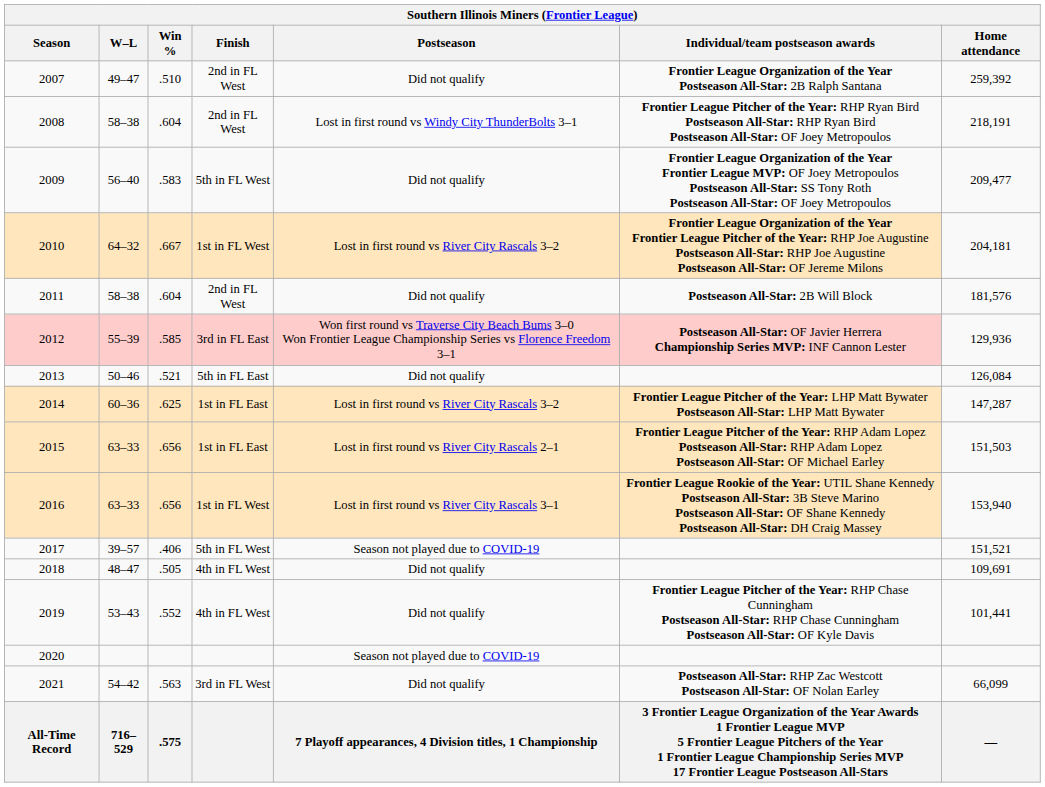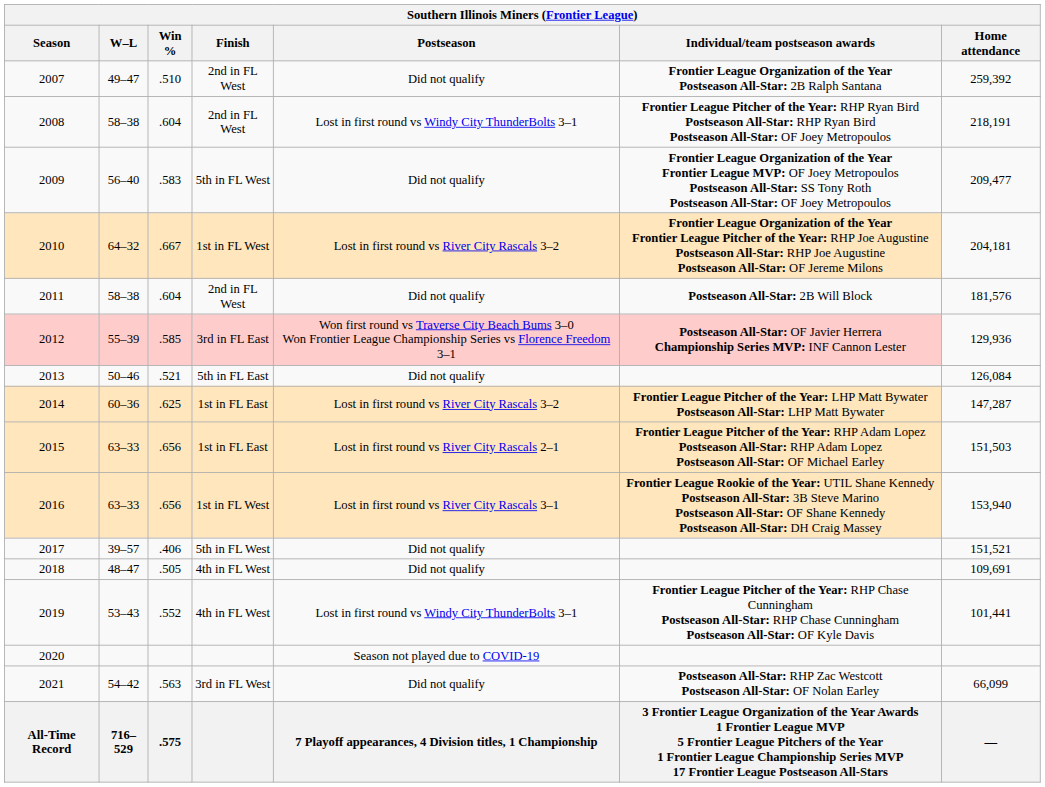 <table class="wikitable" style="text-align:center; font-size:95%">
 <tr>
 <th colspan="7" align="center">Southern Illinois Miners (<a href='#'>Frontier League</a>)</th>
 </tr>
 <tr>
 <th>Season</th>
 <th>W–L</th>
 <th>Win %</th>
 <th>Finish</th>
 <th>Postseason</th>
 <th>Individual/team postseason awards</th>
 <th>Home attendance</th>
 </tr>
 <tr>
 <td align="center">2007</td>
 <td align="center">49–47</td>
 <td align="center">.510</td>
 <td align="center">2nd in FL West</td>
 <td align="center">Did not qualify</td>
 <td><strong>Frontier League Organization of the Year</strong><br><strong>Postseason All-Star:</strong> 2B Ralph Santana</td>
 <td>259,392</td>
 </tr>
 <tr>
 <td align="center">2008</td>
 <td align="center">58–38</td>
 <td align="center">.604</td>
 <td align="center">2nd in FL West</td>
 <td align="center">Lost in first round vs <a href='#'>Windy City ThunderBolts</a> 3–1</td>
 <td align="center"><strong>Frontier League Pitcher of the Year:</strong> RHP Ryan Bird<br><strong>Postseason All-Star:</strong> RHP Ryan Bird<br><strong>Postseason All-Star:</strong> OF Joey Metropoulos</td>
 <td>218,191</td>
 </tr>
 <tr>
 <td align="center">2009</td>
 <td align="center">56–40</td>
 <td align="center">.583</td>
 <td align="center">5th in FL West</td>
 <td align="center">Did not qualify</td>
 <td align="center"><strong>Frontier League Organization of the Year</strong><br><strong>Frontier League MVP:</strong> OF Joey Metropoulos<br><strong>Postseason All-Star:</strong> SS Tony Roth<br><strong>Postseason All-Star:</strong> OF Joey Metropoulos</td>
 <td>209,477</td>
 </tr>
 <tr>
 <td align="center" style="background: #FFE6BD">2010</td>
 <td align="center" style="background: #FFE6BD">64–32</td>
 <td align="center" style="background: #FFE6BD">.667</td>
 <td align="center" style="background: #FFE6BD">1st in FL West</td>
 <td align="center" style="background: #FFE6BD">Lost in first round vs <a href='#'>River City Rascals</a> 3–2</td>
 <td align="center" style="background: #FFE6BD"><strong>Frontier League Organization of the Year</strong><br><strong>Frontier League Pitcher of the Year:</strong> RHP Joe Augustine<br><strong>Postseason All-Star:</strong> RHP Joe Augustine<br><strong>Postseason All-Star:</strong> OF Jereme Milons</td>
 <td>204,181</td>
 </tr>
 <tr>
 <td align="center">2011</td>
 <td align="center">58–38</td>
 <td align="center">.604</td>
 <td align="center">2nd in FL West</td>
 <td align="center">Did not qualify</td>
 <td align="center"><strong>Postseason All-Star:</strong> 2B Will Block</td>
 <td>181,576</td>
 </tr>
 <tr>
 <td align="center" style="background: #FFCCCC">2012</td>
 <td align="center" style="background: #FFCCCC">55–39</td>
 <td align="center" style="background: #FFCCCC">.585</td>
 <td align="center" style="background: #FFCCCC">3rd in FL East</td>
 <td align="center" style="background: #FFCCCC">Won first round vs <a href='#'>Traverse City Beach Bums</a> 3–0<br> Won Frontier League Championship Series vs <a href='#'>Florence Freedom</a> 3–1</td>
 <td align="center" style="background: #FFCCCC"><strong>Postseason All-Star:</strong> OF Javier Herrera<br><strong>Championship Series MVP:</strong> INF Cannon Lester</td>
 <td>129,936</td>
 </tr>
 <tr>
 <td align="center">2013</td>
 <td align="center">50–46</td>
 <td align="center">.521</td>
 <td align="center">5th in FL East</td>
 <td align="center">Did not qualify</td>
 <td></td>
 <td>126,084</td>
 </tr>
 <tr>
 <td align="center" style="background: #FFE6BD">2014</td>
 <td align="center" style="background: #FFE6BD">60–36</td>
 <td align="center" style="background: #FFE6BD">.625</td>
 <td align="center" style="background: #FFE6BD">1st in FL East</td>
 <td align="center" style="background: #FFE6BD">Lost in first round vs <a href='#'>River City Rascals</a> 3–2</td>
 <td align="center" style="background: #FFE6BD"><strong>Frontier League Pitcher of the Year:</strong> LHP Matt Bywater<br><strong>Postseason All-Star:</strong> LHP Matt Bywater</td>
 <td>147,287</td>
 </tr>
 <tr>
 <td align="center" style="background: #FFE6BD">2015</td>
 <td align="center" style="background: #FFE6BD">63–33</td>
 <td align="center" style="background: #FFE6BD">.656</td>
 <td align="center" style="background: #FFE6BD">1st in FL East</td>
 <td align="center" style="background: #FFE6BD">Lost in first round vs <a href='#'>River City Rascals</a> 2–1</td>
 <td align="center" style="background: #FFE6BD"><strong>Frontier League Pitcher of the Year:</strong> RHP Adam Lopez<br><strong>Postseason All-Star:</strong> RHP Adam Lopez<br><strong>Postseason All-Star:</strong> OF Michael Earley</td>
 <td>151,503</td>
 </tr>
 <tr>
 <td align="center" style="background: #FFE6BD">2016</td>
 <td align="center" style="background: #FFE6BD">63–33</td>
 <td align="center" style="background: #FFE6BD">.656</td>
 <td align="center" style="background: #FFE6BD">1st in FL West</td>
 <td align="center" style="background: #FFE6BD">Lost in first round vs <a href='#'>River City Rascals</a> 3–1</td>
 <td align="center" style="background: #FFE6BD"><strong>Frontier League Rookie of the Year:</strong> UTIL Shane Kennedy<br><strong>Postseason All-Star:</strong> 3B Steve Marino<br><strong>Postseason All-Star:</strong> OF Shane Kennedy<br><strong>Postseason All-Star:</strong> DH Craig Massey</td>
 <td>153,940</td>
 </tr>
 <tr>
 <td align="center">2017</td>
 <td align="center">39–57</td>
 <td align="center">.406</td>
 <td align="center">5th in FL West</td>
-<td align="center">Season not played due to <a href='#'>COVID-19</a></td>
+<td align="center">Did not qualify</td>
 <td></td>
 <td>151,521</td>
 </tr>
 <tr>
 <td>2018</td>
 <td>48–47</td>
 <td>.505</td>
 <td>4th in FL West</td>
 <td align="center">Did not qualify</td>
 <td></td>
 <td>109,691</td>
 </tr>
 <tr>
 <td>2019</td>
 <td>53–43</td>
 <td>.552</td>
 <td>4th in FL West</td>
-<td align="center">Did not qualify</td>
+<td align="center">Lost in first round vs <a href='#'>Windy City ThunderBolts</a> 3–1</td>
 <td><strong>Frontier League Pitcher of the Year:</strong> RHP Chase Cunningham<br><strong>Postseason All-Star:</strong> RHP Chase Cunningham<br><strong>Postseason All-Star:</strong> OF Kyle Davis</td>
 <td>101,441</td>
 </tr>
 <tr>
 <td>2020</td>
 <td></td>
 <td></td>
 <td></td>
 <td align="center">Season not played due to <a href='#'>COVID-19</a></td>
 <td></td>
 </tr>
 <tr>
 <td>2021</td>
 <td>54–42</td>
 <td>.563</td>
 <td>3rd in FL West</td>
 <td align="center">Did not qualify</td>
 <td><strong>Postseason All-Star:</strong> RHP Zac Westcott<br><strong>Postseason All-Star:</strong> OF Nolan Earley</td>
 <td>66,099</td>
 </tr>
 <tr>
 <th>All-Time Record</th>
 <th>716–529</th>
 <th>.575</th>
 <th></th>
 <th>7 Playoff appearances, 4 Division titles, 1 Championship</th>
 <th>3 Frontier League Organization of the Year Awards<br>1 Frontier League MVP<br>5 Frontier League Pitchers of the Year<br>1 Frontier League Championship Series MVP<br>17 Frontier League Postseason All-Stars</th>
 <th>—</th>
 </tr>
 </table>
